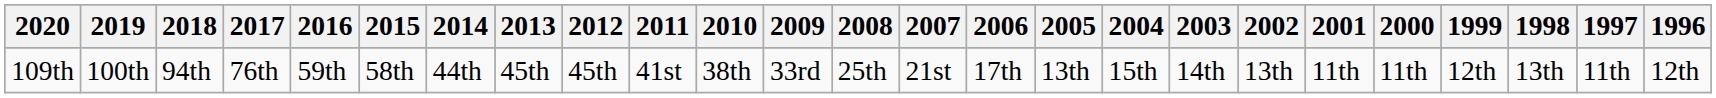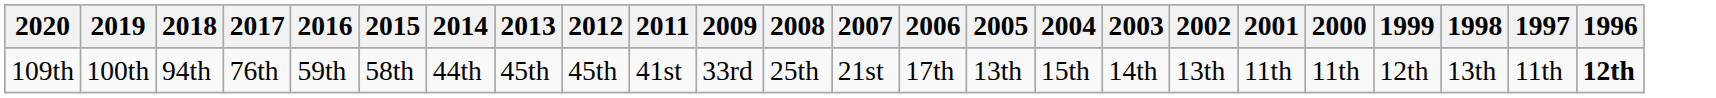 <table class="wikitable">
 <tr>
 <th>2020</th>
 <th>2019</th>
 <th>2018</th>
 <th>2017</th>
 <th>2016</th>
 <th>2015</th>
 <th>2014</th>
 <th>2013</th>
 <th>2012</th>
 <th>2011</th>
-<th>2010</th>
 <th>2009</th>
 <th>2008</th>
 <th>2007</th>
 <th>2006</th>
 <th>2005</th>
 <th>2004</th>
 <th>2003</th>
 <th>2002</th>
 <th>2001</th>
 <th>2000</th>
 <th>1999</th>
 <th>1998</th>
 <th>1997</th>
 <th>1996</th>
 </tr>
 <tr>
 <td>109th</td>
 <td>100th</td>
 <td>94th</td>
 <td>76th</td>
 <td>59th</td>
 <td>58th</td>
 <td>44th</td>
 <td>45th</td>
 <td>45th</td>
 <td>41st</td>
-<td>38th</td>
 <td>33rd</td>
 <td>25th</td>
 <td>21st</td>
 <td>17th</td>
 <td>13th</td>
 <td>15th</td>
 <td>14th</td>
 <td>13th</td>
 <td>11th</td>
 <td>11th</td>
 <td>12th</td>
 <td>13th</td>
 <td>11th</td>
-<td>12th</td>
+<td><strong>12th</strong></td>
 </tr>
 </table>
